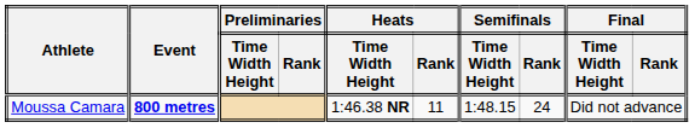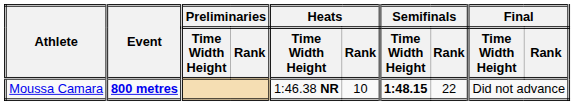 <table class=wikitable style="font-size:90%; border: double;">
 <tr>
 <th rowspan="2" style="border-right:double">Athlete</th>
 <th rowspan="2" style="border-right:double">Event</th>
 <th colspan="2" style="border-right:double; border-bottom:double;">Preliminaries</th>
 <th colspan="2" style="border-right:double; border-bottom:double;">Heats</th>
 <th colspan="2" style="border-right:double; border-bottom:double;">Semifinals</th>
 <th colspan="2" style="border-right:double; border-bottom:double;">Final</th>
 </tr>
 <tr>
 <th>Time<br>Width<br>Height</th>
 <th style="border-right:double">Rank</th>
 <th>Time<br>Width<br>Height</th>
 <th style="border-right:double">Rank</th>
 <th>Time<br>Width<br>Height</th>
 <th style="border-right:double">Rank</th>
 <th>Time<br>Width<br>Height</th>
 <th style="border-right:double">Rank</th>
 </tr>
 <tr style="border-top: double;">
 <td style="border-right:double"><a href='#'>Moussa Camara</a></td>
 <td style="border-right:double"><strong><a href='#'>800 metres</a></strong></td>
 <td style="border-right:double" colspan= 2 bgcolor="wheat"></td>
 <td align=center>1:46.38 <strong>NR</strong></td>
-<td align=center style="border-right:double">11</td>
-<td align=center>1:48.15</td>
-<td align=center style="border-right:double">24</td>
+<td align=center style="border-right:double">10</td>
+<td align=center><strong>1:48.15</strong></td>
+<td align=center style="border-right:double">22</td>
 <td colspan="2" align=center>Did not advance</td>
 </tr>
 </table>
